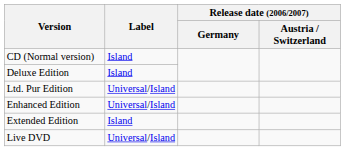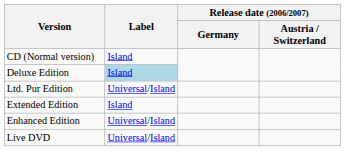 <table class="wikitable">
 <tr>
 <th width="150" rowspan="2">Version</th>
 <th width="100" rowspan="2">Label</th>
 <th colspan="2">Release date <small>(2006/2007)</small></th>
 </tr>
 <tr bgcolor="#dddddd">
 <th width="120">Germany</th>
 <th width="120">Austria / <br>Switzerland</th>
 </tr>
 <tr>
 <td>CD (Normal version)</td>
 <td><a href='#'>Island</a></td>
 <td rowspan="2"></td>
 <td rowspan="2"></td>
 </tr>
 <tr>
 <td>Deluxe Edition</td>
-<td><a href='#'>Island</a></td>
+<td style="background: lightblue;"><a href='#'>Island</a></td>
 </tr>
 <tr>
 <td>Ltd. Pur Edition</td>
-<td><a href='#'>Universal</a>/<a href='#'>Island</a></td>
-<td></td>
-<td></td>
-</tr>
-<tr>
-<td>Enhanced Edition</td>
 <td><a href='#'>Universal</a>/<a href='#'>Island</a></td>
 <td></td>
 <td></td>
 </tr>
 <tr>
 <td>Extended Edition</td>
 <td><a href='#'>Island</a></td>
 <td></td>
 <td></td>
 </tr>
 <tr>
+<td>Enhanced Edition</td>
+<td><a href='#'>Universal</a>/<a href='#'>Island</a></td>
+<td></td>
+<td></td>
+</tr>
+<tr>
 <td>Live DVD</td>
 <td><a href='#'>Universal</a>/<a href='#'>Island</a></td>
 <td></td>
 <td></td>
 </tr>
 </table>
